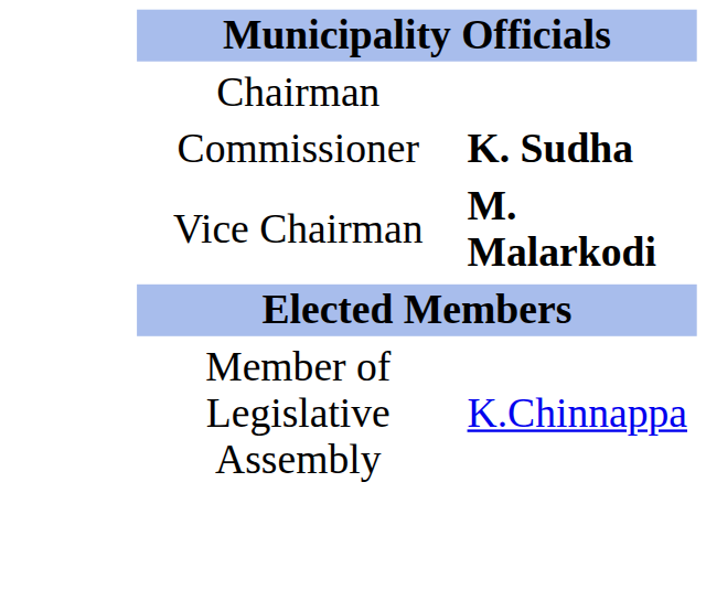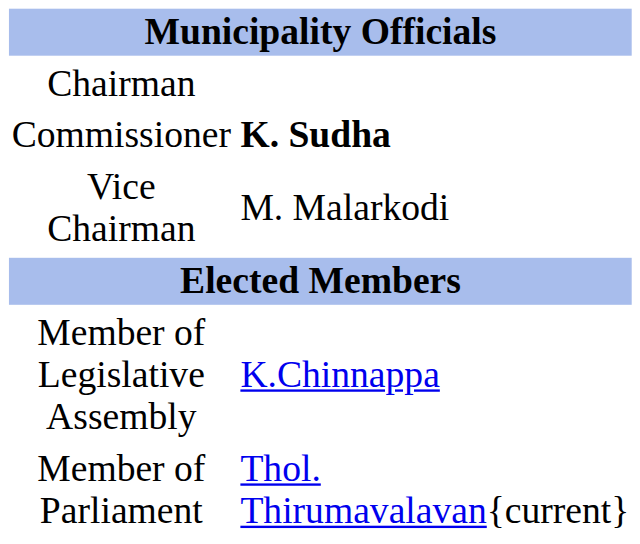 <table class="toccolours" style="clear:right; float:right; background:#fff; margin:0 0 0.5em 1em; width:220px">
 <tr>
 <th style="background:#a8bdec; text-align:center;" colspan="2"><strong>Municipality Officials</strong></th>
 </tr>
 <tr>
 <td style="text-align:center;">Chairman</td>
 <td></td>
 </tr>
 <tr>
 <td style="text-align:center;">Commissioner</td>
 <td><strong>K. Sudha</strong></td>
 </tr>
 <tr>
 <td style="text-align:center;">Vice Chairman</td>
-<td><strong>M. Malarkodi</strong></td>
+<td>M. Malarkodi</td>
 </tr>
 <tr>
 <th style="background:#a8bdec; text-align:center;" colspan="2"><strong>Elected Members</strong></th>
 </tr>
 <tr>
 <td style="text-align:center;">Member of Legislative Assembly</td>
 <td><a href='#'>K.Chinnappa</a></td>
 </tr>
+<tr>
+<td style="text-align:center;">Member of Parliament</td>
+<td><a href='#'>Thol. Thirumavalavan</a>{current}</td>
+</tr>
 </table>
